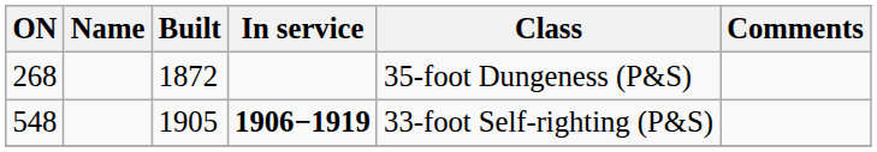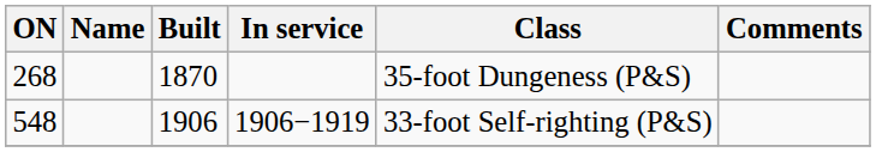 <table class="wikitable">
 <tr>
 <th>ON</th>
 <th>Name</th>
 <th>Built</th>
 <th>In service</th>
 <th>Class</th>
 <th>Comments</th>
 </tr>
 <tr>
 <td>268</td>
 <td></td>
-<td>1872</td>
+<td>1870</td>
 <td></td>
 <td>35-foot Dungeness (P&S)</td>
 <td></td>
 </tr>
 <tr>
 <td>548</td>
 <td></td>
-<td>1905</td>
-<td><strong>1906−1919</strong></td>
+<td>1906</td>
+<td>1906−1919</td>
 <td>33-foot Self-righting (P&S)</td>
 <td></td>
 </tr>
 <tr>
 </tr>
 </table>
